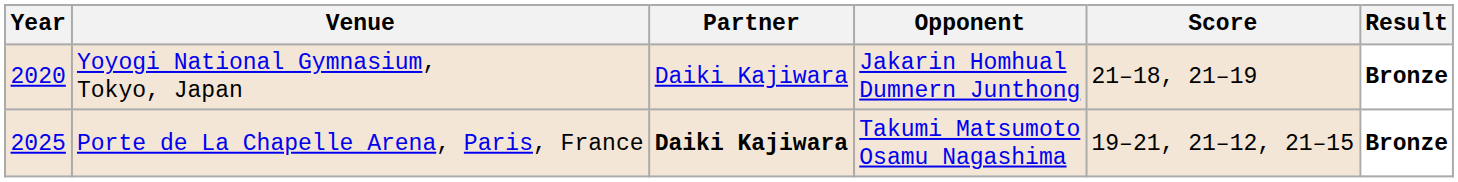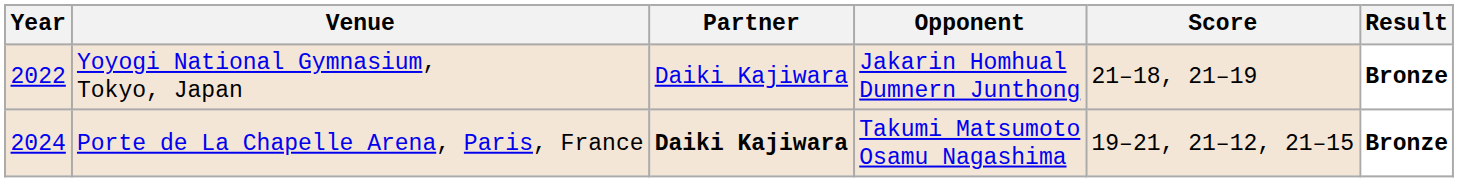 <table class="sortable wikitable" style="font-size: 90%;">
 <tr>
 <th>Year</th>
 <th>Venue</th>
 <th>Partner</th>
 <th>Opponent</th>
 <th>Score</th>
 <th>Result</th>
 </tr>
 <tr style="background:#F3E6D7">
-<td align="center"><a href='#'>2020</a></td>
+<td align="center"><a href='#'>2022</a></td>
 <td align="left"><a href='#'>Yoyogi National Gymnasium</a>,<br>Tokyo, Japan</td>
 <td align="left"> <a href='#'>Daiki Kajiwara</a></td>
 <td align="left"> <a href='#'>Jakarin Homhual</a><br> <a href='#'>Dumnern Junthong</a></td>
 <td align="left">21–18, 21–19</td>
 <td style="text-align:left; background:white"> <strong>Bronze</strong></td>
 </tr>
 <tr style="background:#F3E6D7">
-<td align="center"><a href='#'>2025</a></td>
+<td align="center"><a href='#'>2024</a></td>
 <td align="left"><a href='#'>Porte de La Chapelle Arena</a>, <a href='#'>Paris</a>, France</td>
 <td align="left"><strong> Daiki Kajiwara</strong></td>
 <td align="left"> <a href='#'>Takumi Matsumoto</a><br> <a href='#'>Osamu Nagashima</a></td>
 <td align="left">19–21, 21–12, 21–15</td>
 <td style="text-align:left; background:white"> <strong>Bronze</strong></td>
 </tr>
 </table>
